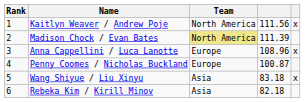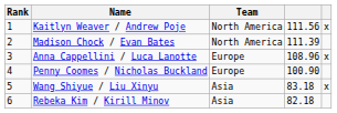 <table class="wikitable sortable">
 <tr>
 <th>Rank</th>
 <th>Name</th>
 <th>Team</th>
 <th></th>
 <th></th>
 </tr>
 <tr>
 <td>1</td>
 <td><a href='#'>Kaitlyn Weaver</a> / <a href='#'>Andrew Poje</a></td>
 <td>North America</td>
 <td>111.56</td>
 <td style="text-align:center">x</td>
 </tr>
 <tr>
 <td>2</td>
 <td><a href='#'>Madison Chock</a> / <a href='#'>Evan Bates</a></td>
-<td style="background: khaki;">North America</td>
+<td>North America</td>
 <td>111.39</td>
 <td></td>
 </tr>
 <tr>
 <td>3</td>
 <td><a href='#'>Anna Cappellini</a> / <a href='#'>Luca Lanotte</a></td>
 <td>Europe</td>
 <td>108.96</td>
 <td style="text-align:center">x</td>
 </tr>
 <tr>
 <td>4</td>
 <td><a href='#'>Penny Coomes</a> / <a href='#'>Nicholas Buckland</a></td>
 <td>Europe</td>
-<td>100.87</td>
+<td>100.90</td>
 <td></td>
 </tr>
 <tr>
 <td>5</td>
 <td><a href='#'>Wang Shiyue</a> / <a href='#'>Liu Xinyu</a></td>
 <td>Asia</td>
 <td>83.18</td>
 <td style="text-align:center">x</td>
 </tr>
 <tr>
 <td>6</td>
 <td><a href='#'>Rebeka Kim</a> / <a href='#'>Kirill Minov</a></td>
 <td>Asia</td>
 <td>82.18</td>
 <td></td>
 </tr>
 </table>
